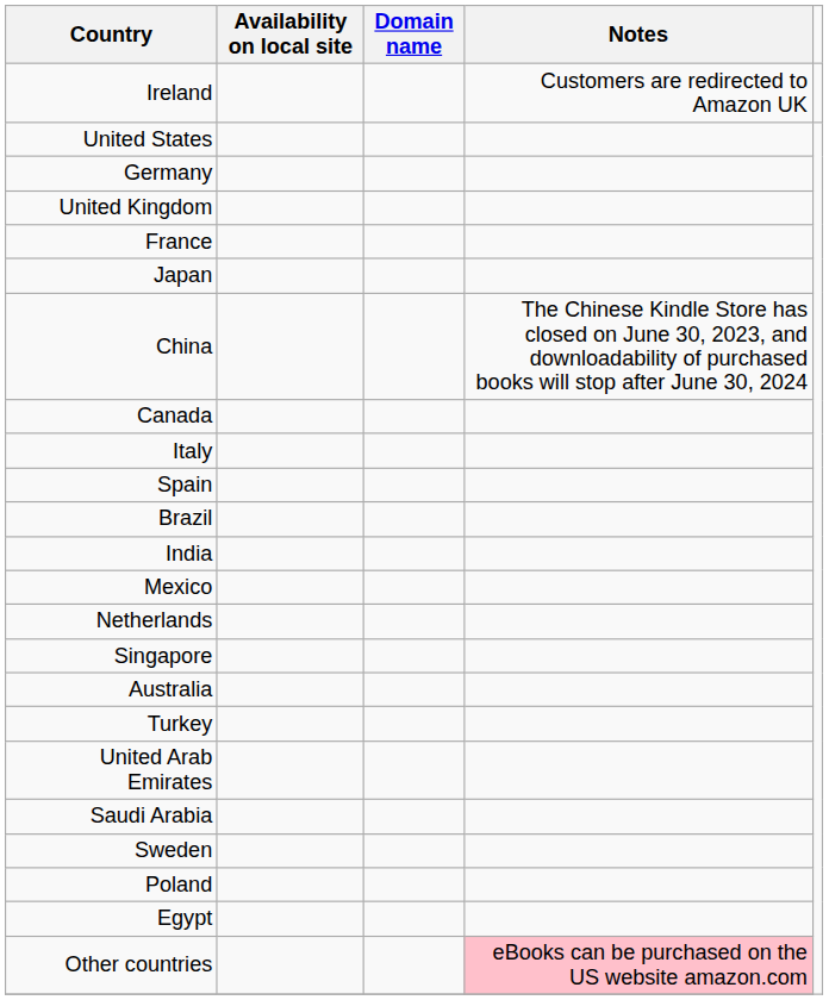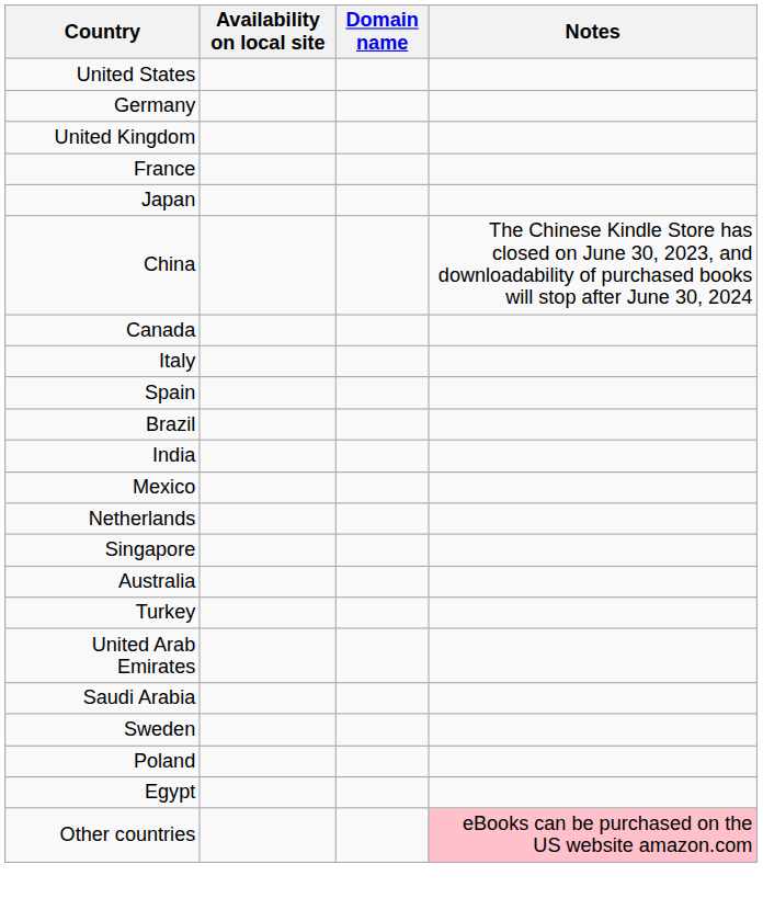 <table class="wikitable sortable" style="text-align:right">
 <tr>
 <th style="width: 150px;">Country</th>
 <th>Availability on local site</th>
 <th><a href='#'>Domain name</a></th>
 <th>Notes</th>
-</tr>
-<tr>
-<td>Ireland</td>
-<td></td>
-<td></td>
-<td>Customers are redirected to Amazon UK</td>
-<td></td>
 </tr>
 <tr>
 <td>United States</td>
 <td></td>
 <td></td>
 <td></td>
 </tr>
 <tr>
 <td>Germany</td>
 <td></td>
 <td></td>
 <td></td>
 </tr>
 <tr>
 <td>United Kingdom</td>
 <td></td>
 <td></td>
 <td></td>
 </tr>
 <tr>
 <td>France</td>
 <td></td>
 <td></td>
 <td></td>
 </tr>
 <tr>
 <td>Japan</td>
 <td></td>
 <td></td>
 <td></td>
 </tr>
 <tr>
 <td>China</td>
 <td></td>
 <td></td>
 <td>The Chinese Kindle Store has closed on June 30, 2023, and downloadability of purchased books will stop after June 30, 2024</td>
 </tr>
 <tr>
 <td>Canada</td>
 <td></td>
 <td></td>
 <td></td>
 </tr>
 <tr>
 <td>Italy</td>
 <td></td>
 <td></td>
 <td></td>
 </tr>
 <tr>
 <td>Spain</td>
 <td></td>
 <td></td>
 <td></td>
 </tr>
 <tr>
 <td>Brazil</td>
 <td></td>
 <td></td>
 <td></td>
 </tr>
 <tr>
 <td>India</td>
 <td></td>
 <td></td>
 <td></td>
 </tr>
 <tr>
 <td>Mexico</td>
 <td></td>
 <td></td>
 <td></td>
 </tr>
 <tr>
 <td>Netherlands</td>
 <td></td>
 <td></td>
 <td></td>
 </tr>
 <tr>
 <td>Singapore</td>
 <td></td>
 <td></td>
 <td></td>
 </tr>
 <tr>
 <td>Australia</td>
 <td></td>
 <td></td>
 <td></td>
 </tr>
 <tr>
 <td>Turkey</td>
 <td></td>
 <td></td>
 <td></td>
 </tr>
 <tr>
 <td>United Arab Emirates</td>
 <td></td>
 <td></td>
 <td></td>
 </tr>
 <tr>
 <td>Saudi Arabia</td>
 <td></td>
 <td></td>
 <td></td>
 </tr>
 <tr>
 <td>Sweden</td>
 <td></td>
 <td></td>
 <td></td>
 </tr>
 <tr>
 <td>Poland</td>
 <td></td>
 <td></td>
 <td></td>
 </tr>
 <tr>
 <td>Egypt</td>
 <td></td>
 <td></td>
 <td></td>
 </tr>
 <tr>
 <td>Other countries</td>
 <td></td>
 <td></td>
 <td style="background: pink;">eBooks can be purchased on the US website amazon.com </td>
 </tr>
 <tr>
 </tr>
 </table>
